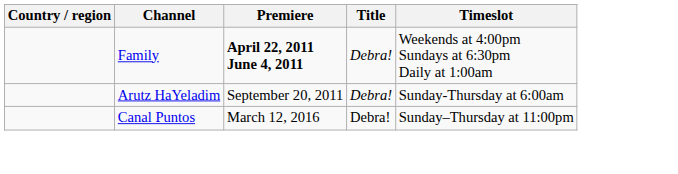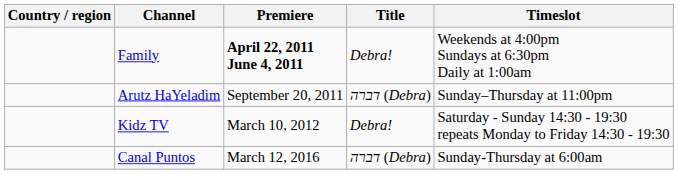 <table class="wikitable">
 <tr>
 <th>Country / region</th>
 <th>Channel</th>
 <th>Premiere</th>
 <th>Title</th>
 <th>Timeslot</th>
 </tr>
 <tr>
 <td></td>
 <td><a href='#'>Family</a></td>
 <td><strong>April 22, 2011 <br>June 4, 2011 </strong></td>
 <td><em>Debra!</em></td>
 <td>Weekends at 4:00pm  <br> Sundays at 6:30pm  <br>Daily at 1:00am </td>
 </tr>
 <tr>
 <td></td>
 <td><a href='#'>Arutz HaYeladim</a></td>
 <td>September 20, 2011</td>
+<td><em>דברה</em> (<em>Debra</em>)</td>
+<td>Sunday–Thursday at 11:00pm</td>
+</tr>
+<tr>
+<td></td>
+<td><a href='#'>Kidz TV</a></td>
+<td>March 10, 2012</td>
 <td><em>Debra!</em></td>
-<td>Sunday-Thursday at 6:00am</td>
+<td>Saturday - Sunday 14:30 - 19:30<br>repeats Monday to Friday 14:30 - 19:30</td>
 </tr>
 <tr>
 <td></td>
 <td><a href='#'>Canal Puntos</a></td>
 <td>March 12, 2016</td>
-<td>Debra!</td>
-<td>Sunday–Thursday at 11:00pm</td>
+<td><em>דברה</em> (<em>Debra</em>)</td>
+<td>Sunday-Thursday at 6:00am</td>
 </tr>
 </table>
